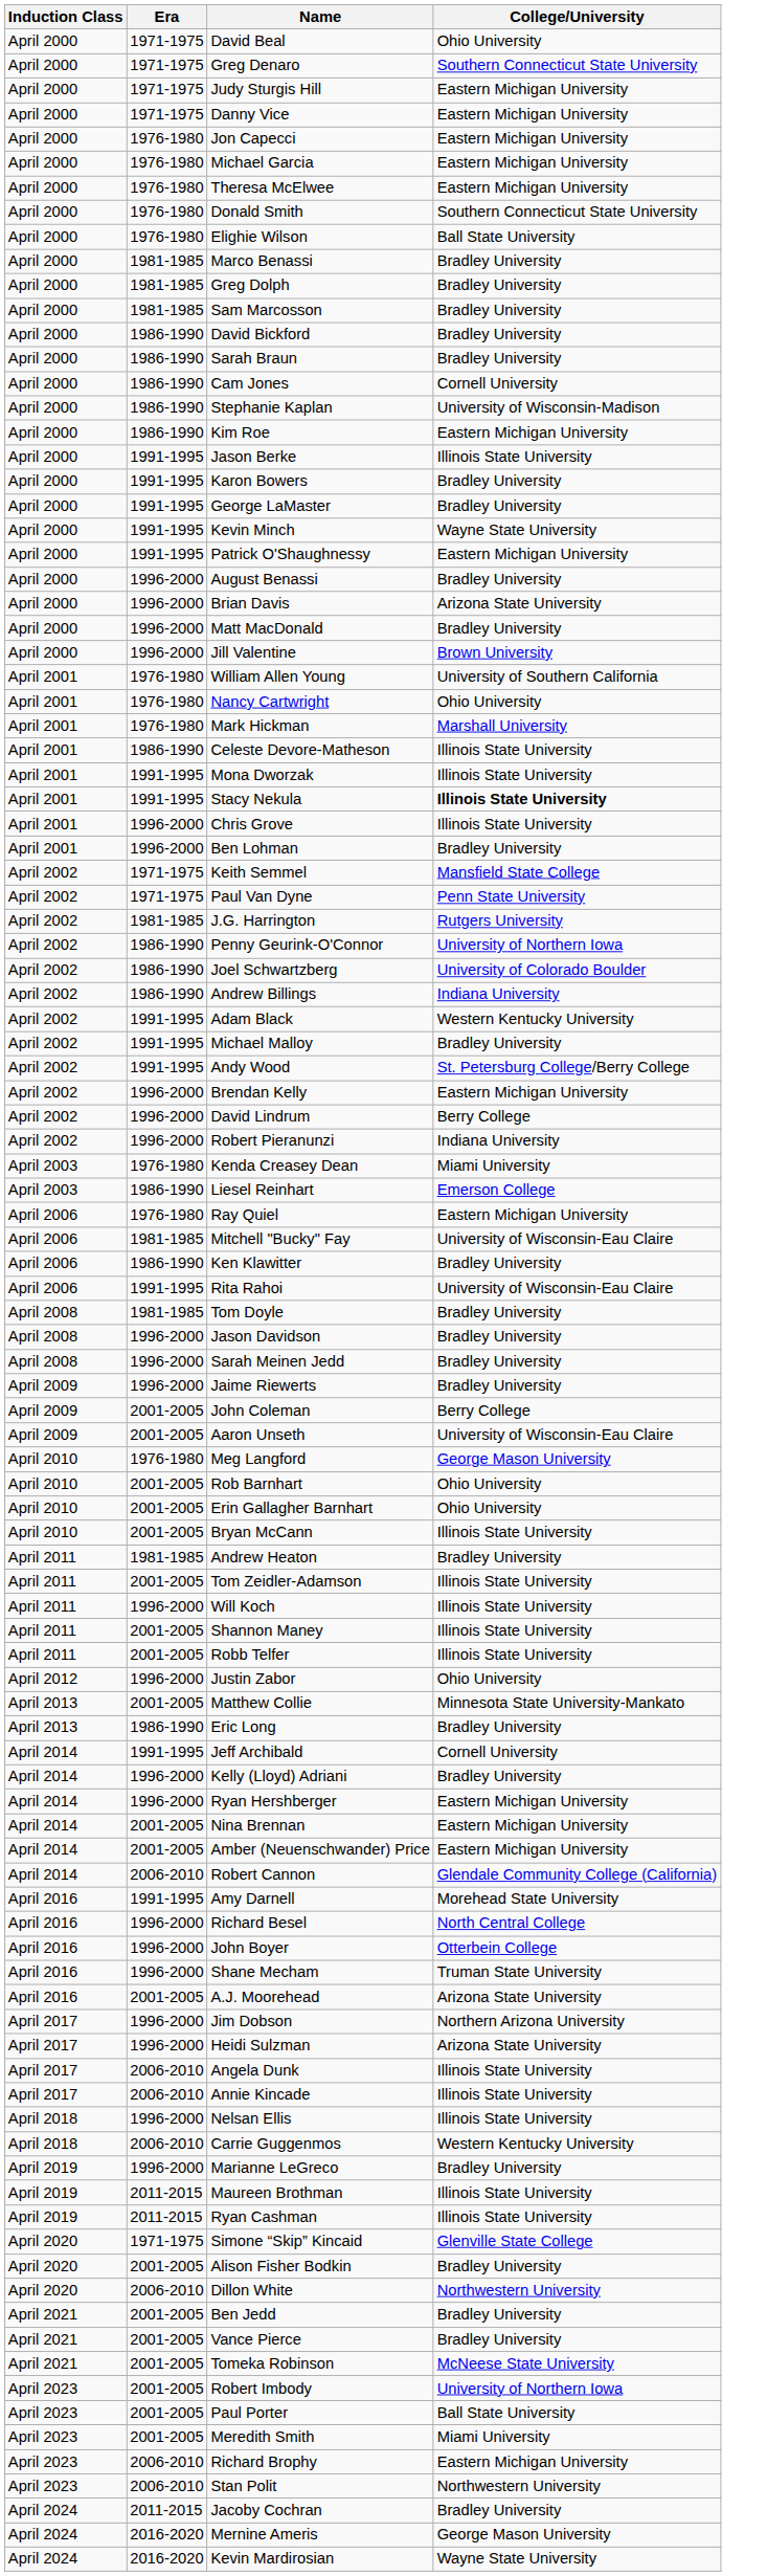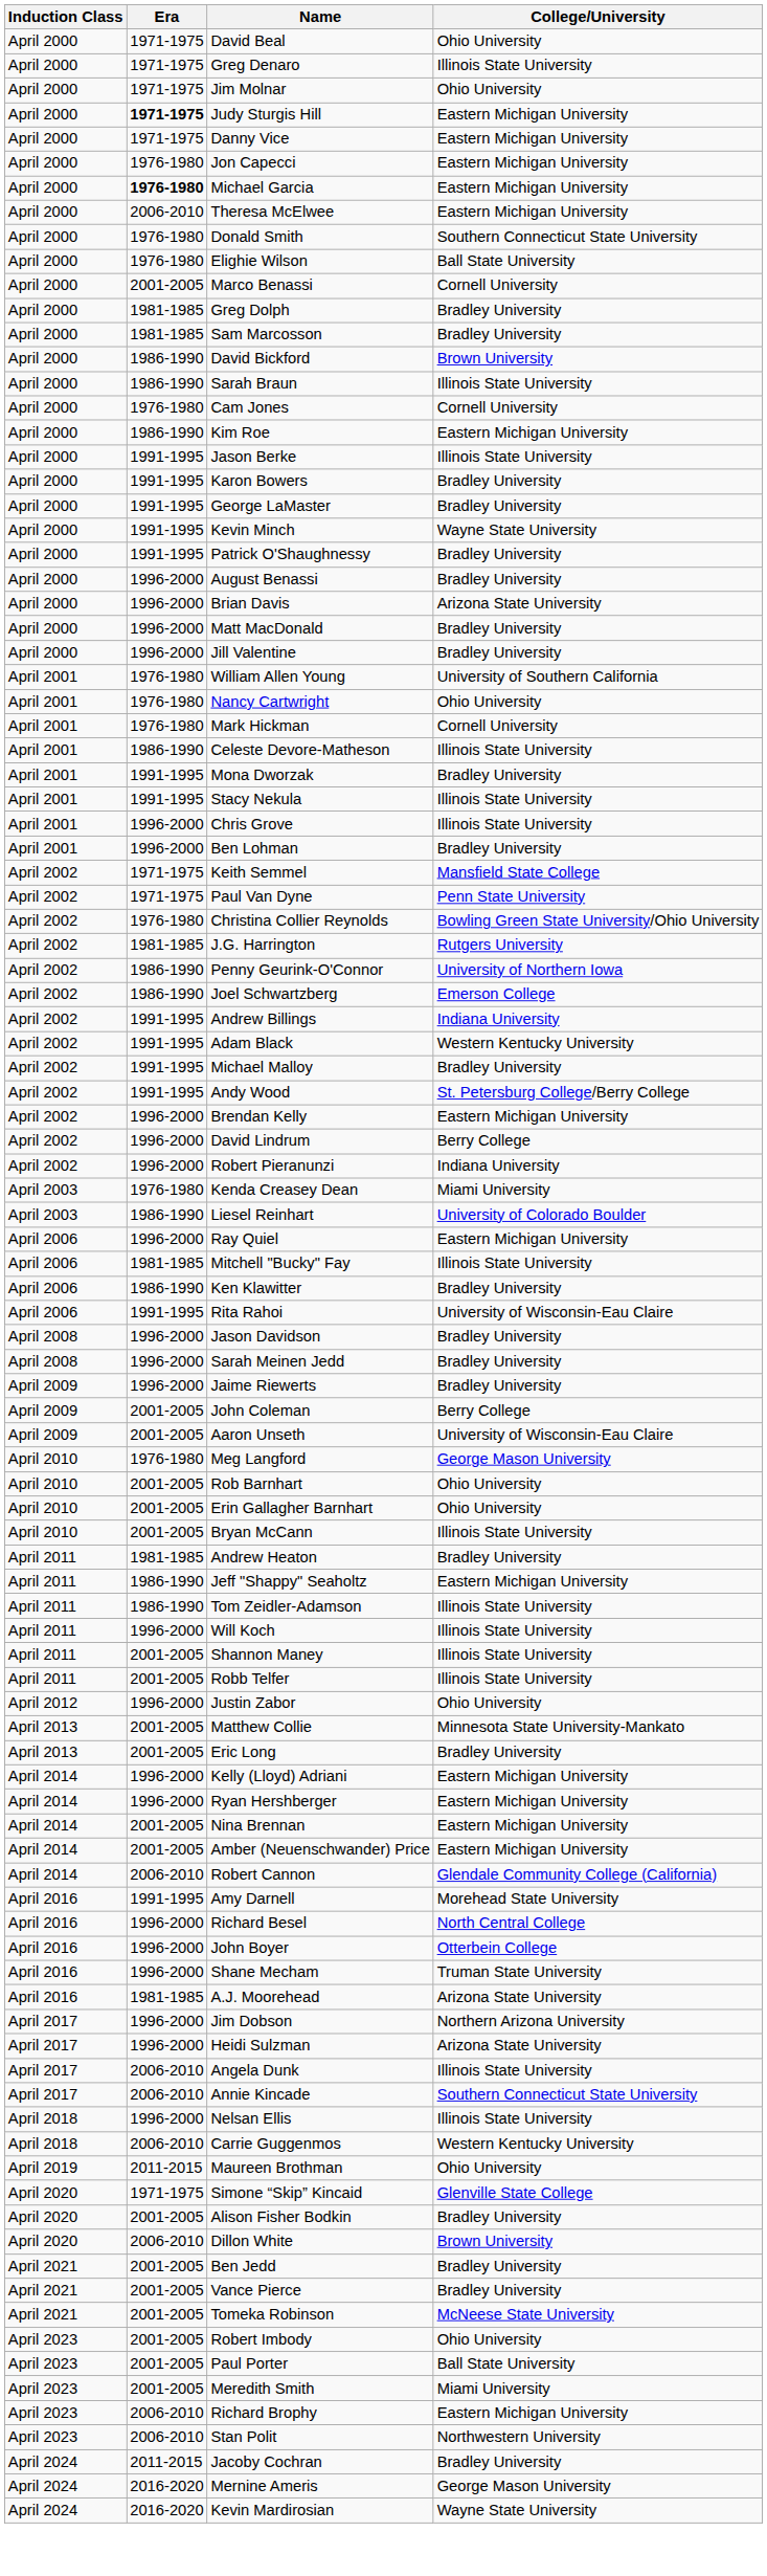 <table class="wikitable">
 <tr>
 <th>Induction Class</th>
 <th>Era</th>
 <th>Name</th>
 <th>College/University</th>
 </tr>
 <tr>
 <td>April 2000</td>
 <td>1971-1975</td>
 <td>David Beal</td>
 <td>Ohio University</td>
 </tr>
 <tr>
 <td>April 2000</td>
 <td>1971-1975</td>
 <td>Greg Denaro</td>
-<td><a href='#'>Southern Connecticut State University</a></td>
+<td>Illinois State University</td>
 </tr>
 <tr>
 <td>April 2000</td>
 <td>1971-1975</td>
+<td>Jim Molnar</td>
+<td>Ohio University</td>
+</tr>
+<tr>
+<td>April 2000</td>
+<td><strong>1971-1975</strong></td>
 <td>Judy Sturgis Hill</td>
 <td>Eastern Michigan University</td>
 </tr>
 <tr>
 <td>April 2000</td>
 <td>1971-1975</td>
 <td>Danny Vice</td>
 <td>Eastern Michigan University</td>
 </tr>
 <tr>
 <td>April 2000</td>
 <td>1976-1980</td>
 <td>Jon Capecci</td>
 <td>Eastern Michigan University</td>
 </tr>
 <tr>
 <td>April 2000</td>
-<td>1976-1980</td>
+<td><strong>1976-1980</strong></td>
 <td>Michael Garcia</td>
 <td>Eastern Michigan University</td>
 </tr>
 <tr>
 <td>April 2000</td>
-<td>1976-1980</td>
+<td>2006-2010</td>
 <td>Theresa McElwee</td>
 <td>Eastern Michigan University</td>
 </tr>
 <tr>
 <td>April 2000</td>
 <td>1976-1980</td>
 <td>Donald Smith</td>
 <td>Southern Connecticut State University</td>
 </tr>
 <tr>
 <td>April 2000</td>
 <td>1976-1980</td>
 <td>Elighie Wilson</td>
 <td>Ball State University</td>
 </tr>
 <tr>
 <td>April 2000</td>
-<td>1981-1985</td>
+<td>2001-2005</td>
 <td>Marco Benassi</td>
-<td>Bradley University</td>
+<td>Cornell University</td>
 </tr>
 <tr>
 <td>April 2000</td>
 <td>1981-1985</td>
 <td>Greg Dolph</td>
 <td>Bradley University</td>
 </tr>
 <tr>
 <td>April 2000</td>
 <td>1981-1985</td>
 <td>Sam Marcosson</td>
 <td>Bradley University</td>
 </tr>
 <tr>
 <td>April 2000</td>
 <td>1986-1990</td>
 <td>David Bickford</td>
-<td>Bradley University</td>
+<td><a href='#'>Brown University</a></td>
 </tr>
 <tr>
 <td>April 2000</td>
 <td>1986-1990</td>
 <td>Sarah Braun</td>
-<td>Bradley University</td>
+<td>Illinois State University</td>
 </tr>
 <tr>
 <td>April 2000</td>
-<td>1986-1990</td>
+<td>1976-1980</td>
 <td>Cam Jones</td>
 <td>Cornell University</td>
-</tr>
-<tr>
-<td>April 2000</td>
-<td>1986-1990</td>
-<td>Stephanie Kaplan</td>
-<td>University of Wisconsin-Madison</td>
 </tr>
 <tr>
 <td>April 2000</td>
 <td>1986-1990</td>
 <td>Kim Roe</td>
 <td>Eastern Michigan University</td>
 </tr>
 <tr>
 <td>April 2000</td>
 <td>1991-1995</td>
 <td>Jason Berke</td>
 <td>Illinois State University</td>
 </tr>
 <tr>
 <td>April 2000</td>
 <td>1991-1995</td>
 <td>Karon Bowers</td>
 <td>Bradley University</td>
 </tr>
 <tr>
 <td>April 2000</td>
 <td>1991-1995</td>
 <td>George LaMaster</td>
 <td>Bradley University</td>
 </tr>
 <tr>
 <td>April 2000</td>
 <td>1991-1995</td>
 <td>Kevin Minch</td>
 <td>Wayne State University</td>
 </tr>
 <tr>
 <td>April 2000</td>
 <td>1991-1995</td>
 <td>Patrick O'Shaughnessy</td>
-<td>Eastern Michigan University</td>
+<td>Bradley University</td>
 </tr>
 <tr>
 <td>April 2000</td>
 <td>1996-2000</td>
 <td>August Benassi</td>
 <td>Bradley University</td>
 </tr>
 <tr>
 <td>April 2000</td>
 <td>1996-2000</td>
 <td>Brian Davis</td>
 <td>Arizona State University</td>
 </tr>
 <tr>
 <td>April 2000</td>
 <td>1996-2000</td>
 <td>Matt MacDonald</td>
 <td>Bradley University</td>
 </tr>
 <tr>
 <td>April 2000</td>
 <td>1996-2000</td>
 <td>Jill Valentine</td>
-<td><a href='#'>Brown University</a></td>
+<td>Bradley University</td>
 </tr>
 <tr>
 <td>April 2001</td>
 <td>1976-1980</td>
 <td>William Allen Young</td>
 <td>University of Southern California</td>
 </tr>
 <tr>
 <td>April 2001</td>
 <td>1976-1980</td>
 <td><a href='#'>Nancy Cartwright</a></td>
 <td>Ohio University</td>
 </tr>
 <tr>
 <td>April 2001</td>
 <td>1976-1980</td>
 <td>Mark Hickman</td>
-<td><a href='#'>Marshall University</a></td>
+<td>Cornell University</td>
 </tr>
 <tr>
 <td>April 2001</td>
 <td>1986-1990</td>
 <td>Celeste Devore-Matheson</td>
 <td>Illinois State University</td>
 </tr>
 <tr>
 <td>April 2001</td>
 <td>1991-1995</td>
 <td>Mona Dworzak</td>
-<td>Illinois State University</td>
+<td>Bradley University</td>
 </tr>
 <tr>
 <td>April 2001</td>
 <td>1991-1995</td>
 <td>Stacy Nekula</td>
-<td><strong>Illinois State University</strong></td>
+<td>Illinois State University</td>
 </tr>
 <tr>
 <td>April 2001</td>
 <td>1996-2000</td>
 <td>Chris Grove</td>
 <td>Illinois State University</td>
 </tr>
 <tr>
 <td>April 2001</td>
 <td>1996-2000</td>
 <td>Ben Lohman</td>
 <td>Bradley University</td>
 </tr>
 <tr>
 <td>April 2002</td>
 <td>1971-1975</td>
 <td>Keith Semmel</td>
 <td><a href='#'>Mansfield State College</a></td>
 </tr>
 <tr>
 <td>April 2002</td>
 <td>1971-1975</td>
 <td>Paul Van Dyne</td>
 <td><a href='#'>Penn State University</a></td>
 </tr>
 <tr>
 <td>April 2002</td>
+<td>1976-1980</td>
+<td>Christina Collier Reynolds</td>
+<td><a href='#'>Bowling Green State University</a>/Ohio University</td>
+</tr>
+<tr>
+<td>April 2002</td>
 <td>1981-1985</td>
 <td>J.G. Harrington</td>
 <td><a href='#'>Rutgers University</a></td>
 </tr>
 <tr>
 <td>April 2002</td>
 <td>1986-1990</td>
 <td>Penny Geurink-O'Connor</td>
 <td><a href='#'>University of Northern Iowa</a></td>
 </tr>
 <tr>
 <td>April 2002</td>
 <td>1986-1990</td>
 <td>Joel Schwartzberg</td>
-<td><a href='#'>University of Colorado Boulder</a></td>
+<td><a href='#'>Emerson College</a></td>
 </tr>
 <tr>
 <td>April 2002</td>
-<td>1986-1990</td>
+<td>1991-1995</td>
 <td>Andrew Billings</td>
 <td><a href='#'>Indiana University</a></td>
 </tr>
 <tr>
 <td>April 2002</td>
 <td>1991-1995</td>
 <td>Adam Black</td>
 <td>Western Kentucky University</td>
 </tr>
 <tr>
 <td>April 2002</td>
 <td>1991-1995</td>
 <td>Michael Malloy</td>
 <td>Bradley University</td>
 </tr>
 <tr>
 <td>April 2002</td>
 <td>1991-1995</td>
 <td>Andy Wood</td>
 <td><a href='#'>St. Petersburg College</a>/Berry College</td>
 </tr>
 <tr>
 <td>April 2002</td>
 <td>1996-2000</td>
 <td>Brendan Kelly</td>
 <td>Eastern Michigan University</td>
 </tr>
 <tr>
 <td>April 2002</td>
 <td>1996-2000</td>
 <td>David Lindrum</td>
 <td>Berry College</td>
 </tr>
 <tr>
 <td>April 2002</td>
 <td>1996-2000</td>
 <td>Robert Pieranunzi</td>
 <td>Indiana University</td>
 </tr>
 <tr>
 <td>April 2003</td>
 <td>1976-1980</td>
 <td>Kenda Creasey Dean</td>
 <td>Miami University</td>
 </tr>
 <tr>
 <td>April 2003</td>
 <td>1986-1990</td>
 <td>Liesel Reinhart</td>
-<td><a href='#'>Emerson College</a></td>
+<td><a href='#'>University of Colorado Boulder</a></td>
 </tr>
 <tr>
 <td>April 2006</td>
-<td>1976-1980</td>
+<td>1996-2000</td>
 <td>Ray Quiel</td>
 <td>Eastern Michigan University</td>
 </tr>
 <tr>
 <td>April 2006</td>
 <td>1981-1985</td>
 <td>Mitchell "Bucky" Fay</td>
-<td>University of Wisconsin-Eau Claire</td>
+<td>Illinois State University</td>
 </tr>
 <tr>
 <td>April 2006</td>
 <td>1986-1990</td>
 <td>Ken Klawitter</td>
 <td>Bradley University</td>
 </tr>
 <tr>
 <td>April 2006</td>
 <td>1991-1995</td>
 <td>Rita Rahoi</td>
 <td>University of Wisconsin-Eau Claire</td>
-</tr>
-<tr>
-<td>April 2008</td>
-<td>1981-1985</td>
-<td>Tom Doyle</td>
-<td>Bradley University</td>
 </tr>
 <tr>
 <td>April 2008</td>
 <td>1996-2000</td>
 <td>Jason Davidson</td>
 <td>Bradley University</td>
 </tr>
 <tr>
 <td>April 2008</td>
 <td>1996-2000</td>
 <td>Sarah Meinen Jedd</td>
 <td>Bradley University</td>
 </tr>
 <tr>
 <td>April 2009</td>
 <td>1996-2000</td>
 <td>Jaime Riewerts</td>
 <td>Bradley University</td>
 </tr>
 <tr>
 <td>April 2009</td>
 <td>2001-2005</td>
 <td>John Coleman</td>
 <td>Berry College</td>
 </tr>
 <tr>
 <td>April 2009</td>
 <td>2001-2005</td>
 <td>Aaron Unseth</td>
 <td>University of Wisconsin-Eau Claire</td>
 </tr>
 <tr>
 <td>April 2010</td>
 <td>1976-1980</td>
 <td>Meg Langford</td>
 <td><a href='#'>George Mason University</a></td>
 </tr>
 <tr>
 <td>April 2010</td>
 <td>2001-2005</td>
 <td>Rob Barnhart</td>
 <td>Ohio University</td>
 </tr>
 <tr>
 <td>April 2010</td>
 <td>2001-2005</td>
 <td>Erin Gallagher Barnhart</td>
 <td>Ohio University</td>
 </tr>
 <tr>
 <td>April 2010</td>
 <td>2001-2005</td>
 <td>Bryan McCann</td>
 <td>Illinois State University</td>
 </tr>
 <tr>
 <td>April 2011</td>
 <td>1981-1985</td>
 <td>Andrew Heaton</td>
 <td>Bradley University</td>
 </tr>
 <tr>
 <td>April 2011</td>
-<td>2001-2005</td>
+<td>1986-1990</td>
+<td>Jeff "Shappy" Seaholtz</td>
+<td>Eastern Michigan University</td>
+</tr>
+<tr>
+<td>April 2011</td>
+<td>1986-1990</td>
 <td>Tom Zeidler-Adamson</td>
 <td>Illinois State University</td>
 </tr>
 <tr>
 <td>April 2011</td>
 <td>1996-2000</td>
 <td>Will Koch</td>
 <td>Illinois State University</td>
 </tr>
 <tr>
 <td>April 2011</td>
 <td>2001-2005</td>
 <td>Shannon Maney</td>
 <td>Illinois State University</td>
 </tr>
 <tr>
 <td>April 2011</td>
 <td>2001-2005</td>
 <td>Robb Telfer</td>
 <td>Illinois State University</td>
 </tr>
 <tr>
 <td>April 2012</td>
 <td>1996-2000</td>
 <td>Justin Zabor</td>
 <td>Ohio University</td>
 </tr>
 <tr>
 <td>April 2013</td>
 <td>2001-2005</td>
 <td>Matthew Collie</td>
 <td>Minnesota State University-Mankato</td>
 </tr>
 <tr>
 <td>April 2013</td>
-<td>1986-1990</td>
+<td>2001-2005</td>
 <td>Eric Long</td>
 <td>Bradley University</td>
 </tr>
 <tr>
 <td>April 2014</td>
-<td>1991-1995</td>
-<td>Jeff Archibald</td>
-<td>Cornell University</td>
-</tr>
-<tr>
-<td>April 2014</td>
 <td>1996-2000</td>
 <td>Kelly (Lloyd) Adriani</td>
-<td>Bradley University</td>
+<td>Eastern Michigan University</td>
 </tr>
 <tr>
 <td>April 2014</td>
 <td>1996-2000</td>
 <td>Ryan Hershberger</td>
 <td>Eastern Michigan University</td>
 </tr>
 <tr>
 <td>April 2014</td>
 <td>2001-2005</td>
 <td>Nina Brennan</td>
 <td>Eastern Michigan University</td>
 </tr>
 <tr>
 <td>April 2014</td>
 <td>2001-2005</td>
 <td>Amber (Neuenschwander) Price</td>
 <td>Eastern Michigan University</td>
 </tr>
 <tr>
 <td>April 2014</td>
 <td>2006-2010</td>
 <td>Robert Cannon</td>
 <td><a href='#'>Glendale Community College (California)</a></td>
 </tr>
 <tr>
 <td>April 2016</td>
 <td>1991-1995</td>
 <td>Amy Darnell</td>
 <td>Morehead State University</td>
 </tr>
 <tr>
 <td>April 2016</td>
 <td>1996-2000</td>
 <td>Richard Besel</td>
 <td><a href='#'>North Central College</a></td>
 </tr>
 <tr>
 <td>April 2016</td>
 <td>1996-2000</td>
 <td>John Boyer</td>
 <td><a href='#'>Otterbein College</a></td>
 </tr>
 <tr>
 <td>April 2016</td>
 <td>1996-2000</td>
 <td>Shane Mecham</td>
 <td>Truman State University</td>
 </tr>
 <tr>
 <td>April 2016</td>
-<td>2001-2005</td>
+<td>1981-1985</td>
 <td>A.J. Moorehead</td>
 <td>Arizona State University</td>
 </tr>
 <tr>
 <td>April 2017</td>
 <td>1996-2000</td>
 <td>Jim Dobson</td>
 <td>Northern Arizona University</td>
 </tr>
 <tr>
 <td>April 2017</td>
 <td>1996-2000</td>
 <td>Heidi Sulzman</td>
 <td>Arizona State University</td>
 </tr>
 <tr>
 <td>April 2017</td>
 <td>2006-2010</td>
 <td>Angela Dunk</td>
 <td>Illinois State University</td>
 </tr>
 <tr>
 <td>April 2017</td>
 <td>2006-2010</td>
 <td>Annie Kincade</td>
-<td>Illinois State University</td>
+<td><a href='#'>Southern Connecticut State University</a></td>
 </tr>
 <tr>
 <td>April 2018</td>
 <td>1996-2000</td>
 <td>Nelsan Ellis</td>
 <td>Illinois State University</td>
 </tr>
 <tr>
 <td>April 2018</td>
 <td>2006-2010</td>
 <td>Carrie Guggenmos</td>
 <td>Western Kentucky University</td>
 </tr>
 <tr>
 <td>April 2019</td>
-<td>1996-2000</td>
-<td>Marianne LeGreco</td>
-<td>Bradley University</td>
-</tr>
-<tr>
-<td>April 2019</td>
 <td>2011-2015</td>
 <td>Maureen Brothman</td>
-<td>Illinois State University</td>
-</tr>
-<tr>
-<td>April 2019</td>
-<td>2011-2015</td>
-<td>Ryan Cashman</td>
-<td>Illinois State University</td>
+<td>Ohio University</td>
 </tr>
 <tr>
 <td>April 2020</td>
 <td>1971-1975</td>
 <td>Simone “Skip” Kincaid</td>
 <td><a href='#'>Glenville State College</a></td>
 </tr>
 <tr>
 <td>April 2020</td>
 <td>2001-2005</td>
 <td>Alison Fisher Bodkin</td>
 <td>Bradley University</td>
 </tr>
 <tr>
 <td>April 2020</td>
 <td>2006-2010</td>
 <td>Dillon White</td>
-<td><a href='#'>Northwestern University</a></td>
+<td><a href='#'>Brown University</a></td>
 </tr>
 <tr>
 <td>April 2021</td>
 <td>2001-2005</td>
 <td>Ben Jedd</td>
 <td>Bradley University</td>
 </tr>
 <tr>
 <td>April 2021</td>
 <td>2001-2005</td>
 <td>Vance Pierce</td>
 <td>Bradley University</td>
 </tr>
 <tr>
 <td>April 2021</td>
 <td>2001-2005</td>
 <td>Tomeka Robinson</td>
 <td><a href='#'>McNeese State University</a></td>
 </tr>
 <tr>
 <td>April 2023</td>
 <td>2001-2005</td>
 <td>Robert Imbody</td>
-<td><a href='#'>University of Northern Iowa</a></td>
+<td>Ohio University</td>
 </tr>
 <tr>
 <td>April 2023</td>
 <td>2001-2005</td>
 <td>Paul Porter</td>
 <td>Ball State University</td>
 </tr>
 <tr>
 <td>April 2023</td>
 <td>2001-2005</td>
 <td>Meredith Smith</td>
 <td>Miami University</td>
 </tr>
 <tr>
 <td>April 2023</td>
 <td>2006-2010</td>
 <td>Richard Brophy</td>
 <td>Eastern Michigan University</td>
 </tr>
 <tr>
 <td>April 2023</td>
 <td>2006-2010</td>
 <td>Stan Polit</td>
 <td>Northwestern University</td>
 </tr>
 <tr>
 <td>April 2024</td>
 <td>2011-2015</td>
 <td>Jacoby Cochran</td>
 <td>Bradley University</td>
 </tr>
 <tr>
 <td>April 2024</td>
 <td>2016-2020</td>
 <td>Mernine Ameris</td>
 <td>George Mason University</td>
 </tr>
 <tr>
 <td>April 2024</td>
 <td>2016-2020</td>
 <td>Kevin Mardirosian</td>
 <td>Wayne State University</td>
 </tr>
 </table>
